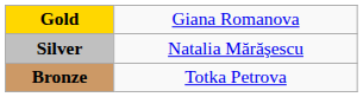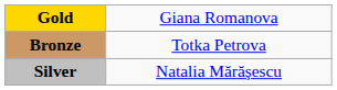 <table class="wikitable" style="text-align:center; " width="35%">
 <tr>
 <td bgcolor="gold"><strong>Gold</strong></td>
 <td><a href='#'>Giana Romanova</a><br>  <small><em></em></small></td>
 </tr>
 <tr>
+<td bgcolor="CC9966"><strong>Bronze</strong></td>
+<td><a href='#'>Totka Petrova</a><br>  <small><em></em></small></td>
+</tr>
+<tr>
 <td bgcolor="silver"><strong>Silver</strong></td>
 <td><a href='#'>Natalia Mărăşescu</a><br>  <small><em></em></small></td>
 </tr>
-<tr>
-<td bgcolor="CC9966"><strong>Bronze</strong></td>
-<td><a href='#'>Totka Petrova</a><br>  <small><em></em></small></td>
-</tr>
 </table>
